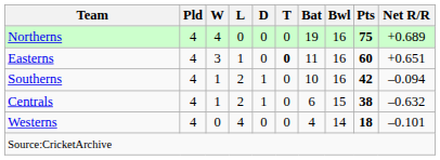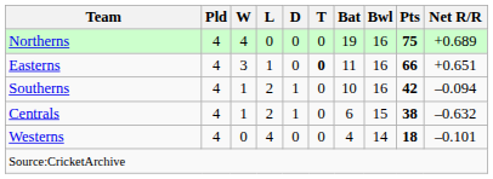 <table class="wikitable" style="text-align: center;">
 <tr>
 <th width=200>Team</th>
 <th width=20>Pld</th>
 <th width=20>W</th>
 <th width=20>L</th>
 <th width=20>D</th>
 <th width=20>T</th>
 <th width=20>Bat</th>
 <th width=20>Bwl</th>
 <th width=20>Pts</th>
 <th width=60>Net R/R</th>
 </tr>
 <tr style="background:#ccffcc;">
 <td align=left><a href='#'>Northerns</a></td>
 <td>4</td>
 <td>4</td>
 <td>0</td>
 <td>0</td>
 <td>0</td>
 <td>19</td>
 <td>16</td>
 <td><strong>75</strong></td>
 <td>+0.689</td>
 </tr>
 <tr>
 <td align=left><a href='#'>Easterns</a></td>
 <td>4</td>
 <td>3</td>
 <td>1</td>
 <td>0</td>
 <td><strong>0</strong></td>
 <td>11</td>
 <td>16</td>
-<td><strong>60</strong></td>
+<td><strong>66</strong></td>
 <td>+0.651</td>
 </tr>
 <tr>
 <td align=left><a href='#'>Southerns</a></td>
 <td>4</td>
 <td>1</td>
 <td>2</td>
 <td>1</td>
 <td>0</td>
 <td>10</td>
 <td>16</td>
 <td><strong>42</strong></td>
 <td>–0.094</td>
 </tr>
 <tr>
 <td align=left><a href='#'>Centrals</a></td>
 <td>4</td>
 <td>1</td>
 <td>2</td>
 <td>1</td>
 <td>0</td>
 <td>6</td>
 <td>15</td>
 <td><strong>38</strong></td>
 <td>–0.632</td>
 </tr>
 <tr>
 <td align=left><a href='#'>Westerns</a></td>
 <td>4</td>
 <td>0</td>
 <td>4</td>
 <td>0</td>
 <td>0</td>
 <td>4</td>
 <td>14</td>
 <td><strong>18</strong></td>
 <td>–0.101</td>
 </tr>
 <tr>
 <td align=left colspan="11"><small>Source:CricketArchive</small></td>
 </tr>
 </table>
